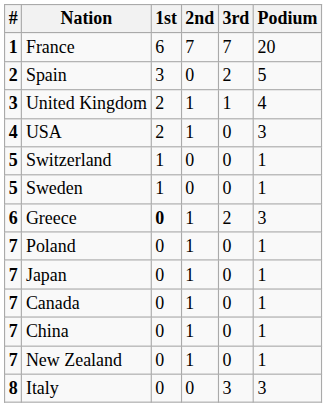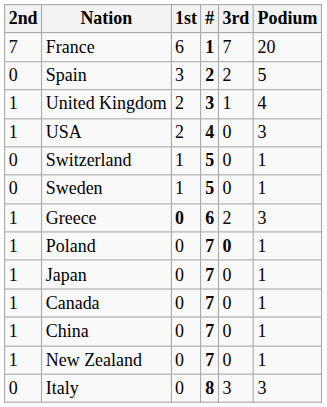 <table class="wikitable sortable">
 <tr>
-<th>#</th>
+<th>2nd</th>
 <th>Nation</th>
 <th>1st</th>
-<th>2nd</th>
+<th>#</th>
 <th>3rd</th>
 <th>Podium</th>
 </tr>
 <tr>
-<td><strong>1</strong></td>
+<td>7</td>
 <td> France</td>
 <td>6</td>
-<td>7</td>
+<td><strong>1</strong></td>
 <td>7</td>
 <td>20</td>
 </tr>
 <tr>
-<td><strong>2</strong></td>
+<td>0</td>
 <td> Spain</td>
 <td>3</td>
-<td>0</td>
+<td><strong>2</strong></td>
 <td>2</td>
 <td>5</td>
 </tr>
 <tr>
-<td><strong>3</strong></td>
+<td>1</td>
 <td> United Kingdom</td>
 <td>2</td>
-<td>1</td>
+<td><strong>3</strong></td>
 <td>1</td>
 <td>4</td>
 </tr>
 <tr>
-<td><strong>4</strong></td>
+<td>1</td>
 <td> USA</td>
 <td>2</td>
-<td>1</td>
+<td><strong>4</strong></td>
 <td>0</td>
 <td>3</td>
 </tr>
 <tr>
-<td><strong>5</strong></td>
+<td>0</td>
 <td> Switzerland</td>
 <td>1</td>
-<td>0</td>
+<td><strong>5</strong></td>
 <td>0</td>
 <td>1</td>
 </tr>
 <tr>
-<td><strong>5</strong></td>
+<td>0</td>
 <td> Sweden</td>
 <td>1</td>
-<td>0</td>
+<td><strong>5</strong></td>
 <td>0</td>
 <td>1</td>
 </tr>
 <tr>
-<td><strong>6</strong></td>
+<td>1</td>
 <td> Greece</td>
 <td><strong>0</strong></td>
-<td>1</td>
+<td><strong>6</strong></td>
 <td>2</td>
 <td>3</td>
 </tr>
 <tr>
-<td><strong>7</strong></td>
+<td>1</td>
 <td> Poland</td>
 <td>0</td>
+<td><strong>7</strong></td>
+<td><strong>0</strong></td>
 <td>1</td>
+</tr>
+<tr>
+<td>1</td>
+<td> Japan</td>
+<td>0</td>
+<td><strong>7</strong></td>
 <td>0</td>
 <td>1</td>
 </tr>
 <tr>
+<td>1</td>
+<td> Canada</td>
+<td>0</td>
 <td><strong>7</strong></td>
-<td> Japan</td>
-<td>0</td>
-<td>1</td>
 <td>0</td>
 <td>1</td>
 </tr>
 <tr>
+<td>1</td>
+<td> China</td>
+<td>0</td>
 <td><strong>7</strong></td>
-<td> Canada</td>
-<td>0</td>
-<td>1</td>
 <td>0</td>
 <td>1</td>
 </tr>
 <tr>
+<td>1</td>
+<td> New Zealand</td>
+<td>0</td>
 <td><strong>7</strong></td>
-<td> China</td>
-<td>0</td>
-<td>1</td>
 <td>0</td>
 <td>1</td>
 </tr>
 <tr>
-<td><strong>7</strong></td>
-<td> New Zealand</td>
 <td>0</td>
-<td>1</td>
-<td>0</td>
-<td>1</td>
-</tr>
-<tr>
-<td><strong>8</strong></td>
 <td> Italy</td>
 <td>0</td>
-<td>0</td>
+<td><strong>8</strong></td>
 <td>3</td>
 <td>3</td>
 </tr>
 </table>
